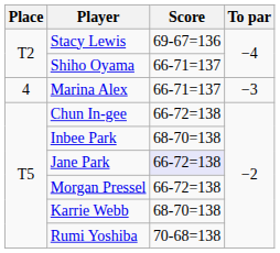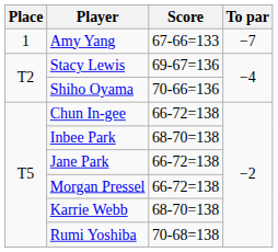 <table class="wikitable">
 <tr>
 <th>Place</th>
 <th>Player</th>
 <th>Score</th>
 <th>To par</th>
+</tr>
+<tr>
+<td align=center>1</td>
+<td> <a href='#'>Amy Yang</a></td>
+<td>67-66=133</td>
+<td align=center>−7</td>
 </tr>
 <tr>
 <td rowspan=2 align=center>T2</td>
 <td> <a href='#'>Stacy Lewis</a></td>
 <td>69-67=136</td>
 <td rowspan=2 align=center>−4</td>
 </tr>
 <tr>
 <td> <a href='#'>Shiho Oyama</a></td>
-<td>66-71=137</td>
-</tr>
-<tr>
-<td align=center>4</td>
-<td> <a href='#'>Marina Alex</a></td>
-<td>66-71=137</td>
-<td align=center>−3</td>
+<td>70-66=136</td>
 </tr>
 <tr>
 <td rowspan=6 align=center>T5</td>
 <td> <a href='#'>Chun In-gee</a></td>
 <td>66-72=138</td>
 <td rowspan=6 align=center>−2</td>
 </tr>
 <tr>
 <td> <a href='#'>Inbee Park</a></td>
 <td>68-70=138</td>
 </tr>
 <tr>
 <td> <a href='#'>Jane Park</a></td>
-<td style="background: lavender;">66-72=138</td>
+<td>66-72=138</td>
 </tr>
 <tr>
 <td> <a href='#'>Morgan Pressel</a></td>
 <td>66-72=138</td>
 </tr>
 <tr>
 <td> <a href='#'>Karrie Webb</a></td>
 <td>68-70=138</td>
 </tr>
 <tr>
 <td> <a href='#'>Rumi Yoshiba</a></td>
 <td>70-68=138</td>
 </tr>
 </table>
